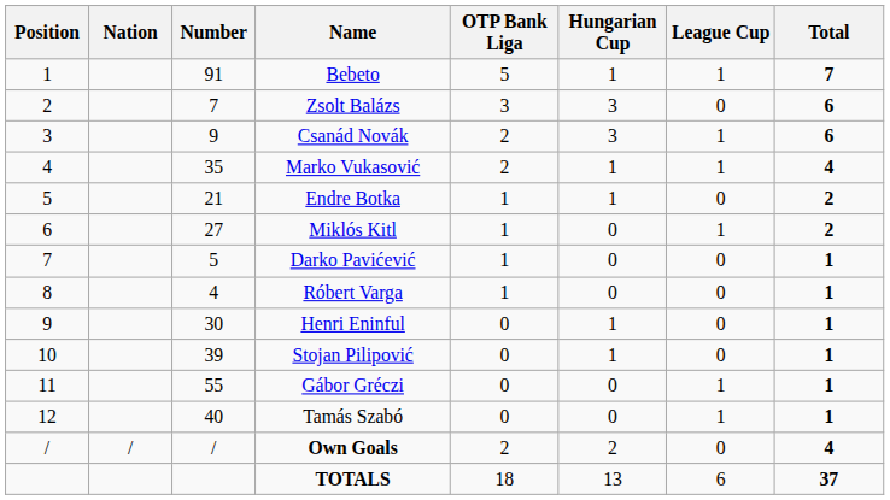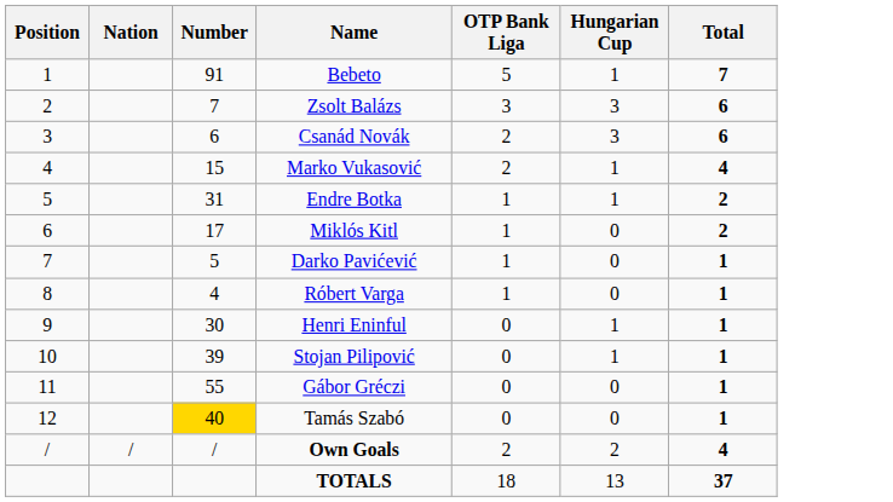 <table class="wikitable" style="font-size: 95%; text-align: center;">
 <tr>
 <th width=60>Position</th>
 <th width=60>Nation</th>
 <th width=60>Number</th>
 <th width=150>Name</th>
 <th width=80>OTP Bank Liga</th>
 <th width=80>Hungarian Cup</th>
-<th width=80>League Cup</th>
 <th width=80>Total</th>
 </tr>
 <tr>
 <td>1</td>
 <td></td>
 <td>91</td>
 <td><a href='#'>Bebeto</a></td>
 <td>5</td>
-<td>1</td>
 <td>1</td>
 <td><strong>7</strong></td>
 </tr>
 <tr>
 <td>2</td>
 <td></td>
 <td>7</td>
 <td><a href='#'>Zsolt Balázs</a></td>
 <td>3</td>
 <td>3</td>
-<td>0</td>
 <td><strong>6</strong></td>
 </tr>
 <tr>
 <td>3</td>
 <td></td>
-<td>9</td>
+<td>6</td>
 <td><a href='#'>Csanád Novák</a></td>
 <td>2</td>
 <td>3</td>
-<td>1</td>
 <td><strong>6</strong></td>
 </tr>
 <tr>
 <td>4</td>
 <td></td>
-<td>35</td>
+<td>15</td>
 <td><a href='#'>Marko Vukasović</a></td>
 <td>2</td>
-<td>1</td>
 <td>1</td>
 <td><strong>4</strong></td>
 </tr>
 <tr>
 <td>5</td>
 <td></td>
-<td>21</td>
+<td>31</td>
 <td><a href='#'>Endre Botka</a></td>
 <td>1</td>
 <td>1</td>
-<td>0</td>
 <td><strong>2</strong></td>
 </tr>
 <tr>
 <td>6</td>
 <td></td>
-<td>27</td>
+<td>17</td>
 <td><a href='#'>Miklós Kitl</a></td>
 <td>1</td>
 <td>0</td>
-<td>1</td>
 <td><strong>2</strong></td>
 </tr>
 <tr>
 <td>7</td>
 <td></td>
 <td>5</td>
 <td><a href='#'>Darko Pavićević</a></td>
 <td>1</td>
-<td>0</td>
 <td>0</td>
 <td><strong>1</strong></td>
 </tr>
 <tr>
 <td>8</td>
 <td></td>
 <td>4</td>
 <td><a href='#'>Róbert Varga</a></td>
 <td>1</td>
 <td>0</td>
-<td>0</td>
 <td><strong>1</strong></td>
 </tr>
 <tr>
 <td>9</td>
 <td></td>
 <td>30</td>
 <td><a href='#'>Henri Eninful</a></td>
 <td>0</td>
 <td>1</td>
-<td>0</td>
 <td><strong>1</strong></td>
 </tr>
 <tr>
 <td>10</td>
 <td></td>
 <td>39</td>
 <td><a href='#'>Stojan Pilipović</a></td>
 <td>0</td>
 <td>1</td>
-<td>0</td>
 <td><strong>1</strong></td>
 </tr>
 <tr>
 <td>11</td>
 <td></td>
 <td>55</td>
 <td><a href='#'>Gábor Gréczi</a></td>
 <td>0</td>
 <td>0</td>
-<td>1</td>
 <td><strong>1</strong></td>
 </tr>
 <tr>
 <td>12</td>
 <td></td>
-<td>40</td>
+<td style="background: gold;">40</td>
 <td>Tamás Szabó</td>
 <td>0</td>
 <td>0</td>
-<td>1</td>
 <td><strong>1</strong></td>
 </tr>
 <tr>
 <td>/</td>
 <td>/</td>
 <td>/</td>
 <td><strong>Own Goals</strong></td>
 <td>2</td>
 <td>2</td>
-<td>0</td>
 <td><strong>4</strong></td>
 </tr>
 <tr>
 <td></td>
 <td></td>
 <td></td>
 <td><strong>TOTALS</strong></td>
 <td>18</td>
 <td>13</td>
-<td>6</td>
 <td><strong>37</strong></td>
 </tr>
 </table>
